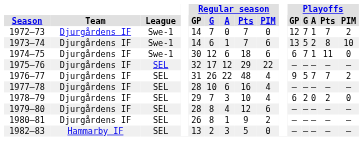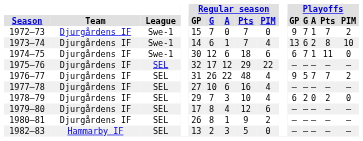 <table border="0" cellpadding="1" cellspacing="0" style="text-align:center; width:42em">
 <tr bgcolor="#e0e0e0">
 <th colspan="3"  bgcolor="#ffffff"> </th>
 <th rowspan="99" bgcolor="#ffffff"> </th>
 <th colspan="5"><a href='#'>Regular season</a></th>
 <th rowspan="99" bgcolor="#ffffff"> </th>
 <th colspan="5"><a href='#'>Playoffs</a></th>
 </tr>
 <tr bgcolor="#e0e0e0">
 <th><a href='#'>Season</a></th>
 <th>Team</th>
 <th>League</th>
 <th>GP</th>
 <th><a href='#'>G</a></th>
 <th><a href='#'>A</a></th>
 <th><a href='#'>Pts</a></th>
 <th><a href='#'>PIM</a></th>
 <th>GP</th>
 <th>G</th>
 <th>A</th>
 <th>Pts</th>
 <th>PIM</th>
 </tr>
 <tr>
 <td>1972–73</td>
 <td><a href='#'>Djurgårdens IF</a></td>
 <td>Swe-1</td>
-<td>14</td>
+<td>15</td>
 <td>7</td>
 <td>0</td>
 <td>7</td>
 <td>0</td>
-<td>12</td>
+<td>9</td>
 <td>7</td>
 <td>1</td>
 <td>7</td>
 <td>2</td>
 </tr>
 <tr bgcolor="#f0f0f0">
 <td>1973–74</td>
 <td>Djurgårdens IF</td>
 <td>Swe-1</td>
 <td>14</td>
 <td>6</td>
 <td>1</td>
 <td>7</td>
+<td>4</td>
+<td>13</td>
 <td>6</td>
-<td>13</td>
-<td>5</td>
 <td>2</td>
 <td>8</td>
 <td>10</td>
 </tr>
 <tr>
 <td>1974–75</td>
 <td>Djurgårdens IF</td>
 <td>Swe-1</td>
 <td>30</td>
 <td>12</td>
 <td>6</td>
 <td>18</td>
 <td>6</td>
 <td>6</td>
 <td>7</td>
 <td>1</td>
 <td>11</td>
 <td>0</td>
 </tr>
 <tr bgcolor="#f0f0f0">
 <td>1975–76</td>
 <td>Djurgårdens IF</td>
 <td><a href='#'>SEL</a></td>
 <td>32</td>
 <td>17</td>
 <td>12</td>
 <td>29</td>
 <td>22</td>
 <td>—</td>
 <td>—</td>
 <td>—</td>
 <td>—</td>
 <td>—</td>
 </tr>
 <tr>
 <td>1976–77</td>
 <td>Djurgårdens IF</td>
 <td>SEL</td>
 <td>31</td>
 <td>26</td>
 <td>22</td>
 <td>48</td>
 <td>4</td>
 <td>9</td>
 <td>5</td>
 <td>7</td>
 <td>7</td>
 <td>2</td>
 </tr>
 <tr bgcolor="#f0f0f0">
 <td>1977–78</td>
 <td>Djurgårdens IF</td>
 <td>SEL</td>
-<td>28</td>
+<td>27</td>
 <td>10</td>
 <td>6</td>
 <td>16</td>
 <td>4</td>
 <td>—</td>
 <td>—</td>
 <td>—</td>
 <td>—</td>
 <td>—</td>
 </tr>
 <tr>
 <td>1978–79</td>
 <td>Djurgårdens IF</td>
 <td>SEL</td>
 <td>29</td>
 <td>7</td>
 <td>3</td>
 <td>10</td>
 <td>4</td>
 <td>6</td>
 <td>2</td>
 <td>0</td>
 <td>2</td>
 <td>0</td>
 </tr>
 <tr bgcolor="#f0f0f0">
 <td>1979–80</td>
 <td>Djurgårdens IF</td>
 <td>SEL</td>
-<td>28</td>
+<td>17</td>
 <td>8</td>
 <td>4</td>
 <td>12</td>
 <td>6</td>
 <td>—</td>
 <td>—</td>
 <td>—</td>
 <td>—</td>
 <td>—</td>
 </tr>
 <tr>
 <td>1980–81</td>
 <td>Djurgårdens IF</td>
 <td>SEL</td>
 <td>26</td>
 <td>8</td>
 <td>1</td>
 <td>9</td>
 <td>2</td>
 <td>—</td>
 <td>—</td>
 <td>—</td>
 <td>—</td>
 <td>—</td>
 </tr>
 <tr bgcolor="#f0f0f0">
 <td>1982–83</td>
 <td><a href='#'>Hammarby IF</a></td>
 <td>SEL</td>
 <td>13</td>
 <td>2</td>
 <td>3</td>
 <td>5</td>
 <td>0</td>
 <td>—</td>
 <td>—</td>
 <td>—</td>
 <td>—</td>
 <td>—</td>
 </tr>
 <tr>
 </tr>
 </table>
